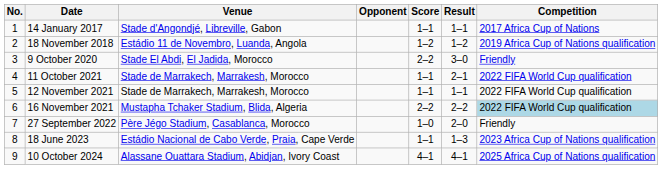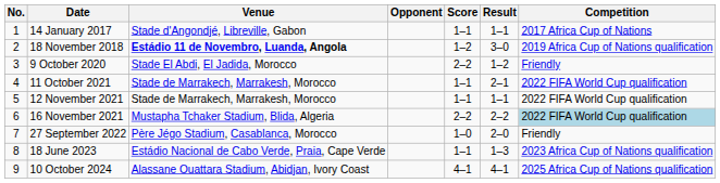 <table class="wikitable sortable">
 <tr>
 <th scope="col">No.</th>
 <th scope="col">Date</th>
 <th scope="col">Venue</th>
 <th scope="col">Opponent</th>
 <th scope="col">Score</th>
 <th scope="col">Result</th>
 <th scope="col">Competition</th>
 </tr>
 <tr>
 <td align="center">1</td>
 <td>14 January 2017</td>
 <td><a href='#'>Stade d'Angondjé</a>, <a href='#'>Libreville</a>, Gabon</td>
 <td></td>
 <td align="center">1–1</td>
 <td align="center">1–1</td>
 <td><a href='#'>2017 Africa Cup of Nations</a></td>
 </tr>
 <tr>
 <td align="center">2</td>
 <td>18 November 2018</td>
-<td><a href='#'>Estádio 11 de Novembro</a>, <a href='#'>Luanda</a>, Angola</td>
+<td><strong><a href='#'>Estádio 11 de Novembro</a>, <a href='#'>Luanda</a>, Angola</strong></td>
 <td></td>
 <td align="center">1–2</td>
-<td align="center">1–2</td>
+<td align="center">3–0</td>
 <td><a href='#'>2019 Africa Cup of Nations qualification</a></td>
 </tr>
 <tr>
 <td align="center">3</td>
 <td>9 October 2020</td>
 <td><a href='#'>Stade El Abdi</a>, <a href='#'>El Jadida</a>, Morocco</td>
 <td></td>
 <td align="center">2–2</td>
-<td align="center">3–0</td>
+<td align="center">1–2</td>
 <td><a href='#'>Friendly</a></td>
 </tr>
 <tr>
 <td align="center">4</td>
 <td>11 October 2021</td>
 <td><a href='#'>Stade de Marrakech</a>, <a href='#'>Marrakesh</a>, Morocco</td>
 <td></td>
 <td align="center">1–1</td>
 <td align="center">2–1</td>
 <td><a href='#'>2022 FIFA World Cup qualification</a></td>
 </tr>
 <tr>
 <td align="center">5</td>
 <td>12 November 2021</td>
 <td>Stade de Marrakech, Marrakesh, Morocco</td>
 <td></td>
 <td align="center">1–1</td>
 <td align="center">1–1</td>
 <td>2022 FIFA World Cup qualification</td>
 </tr>
 <tr>
 <td align="center">6</td>
 <td>16 November 2021</td>
 <td><a href='#'>Mustapha Tchaker Stadium</a>, <a href='#'>Blida</a>, Algeria</td>
 <td></td>
 <td align="center">2–2</td>
 <td align="center">2–2</td>
 <td style="background: lightblue;">2022 FIFA World Cup qualification</td>
 </tr>
 <tr>
 <td align="center">7</td>
 <td>27 September 2022</td>
 <td><a href='#'>Père Jégo Stadium</a>, <a href='#'>Casablanca</a>, Morocco</td>
 <td></td>
 <td align="center">1–0</td>
 <td align="center">2–0</td>
 <td>Friendly</td>
 </tr>
 <tr>
 <td align="center">8</td>
 <td>18 June 2023</td>
 <td><a href='#'>Estádio Nacional de Cabo Verde</a>, <a href='#'>Praia</a>, Cape Verde</td>
 <td></td>
 <td align="center">1–1</td>
 <td align="center">1–3</td>
 <td><a href='#'>2023 Africa Cup of Nations qualification</a></td>
 </tr>
 <tr>
 <td align="center">9</td>
 <td>10 October 2024</td>
 <td><a href='#'>Alassane Ouattara Stadium</a>, <a href='#'>Abidjan</a>, Ivory Coast</td>
 <td></td>
 <td align="center">4–1</td>
 <td align="center">4–1</td>
 <td><a href='#'>2025 Africa Cup of Nations qualification</a></td>
 </tr>
 </table>
